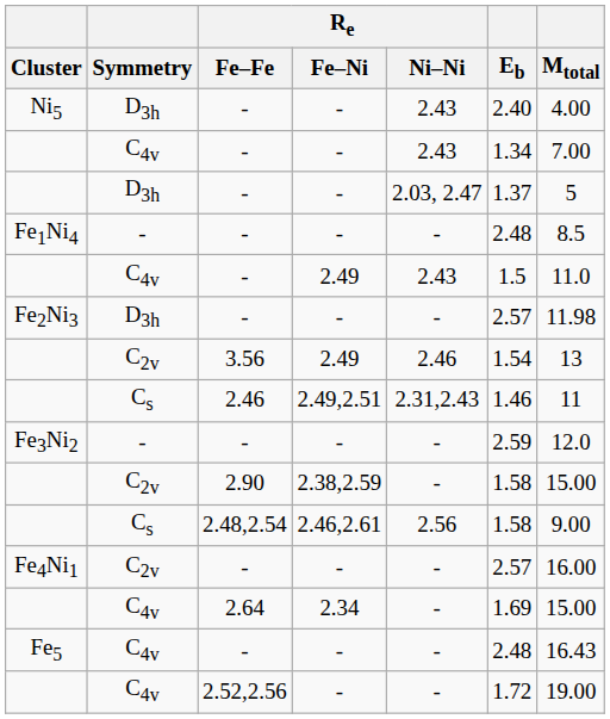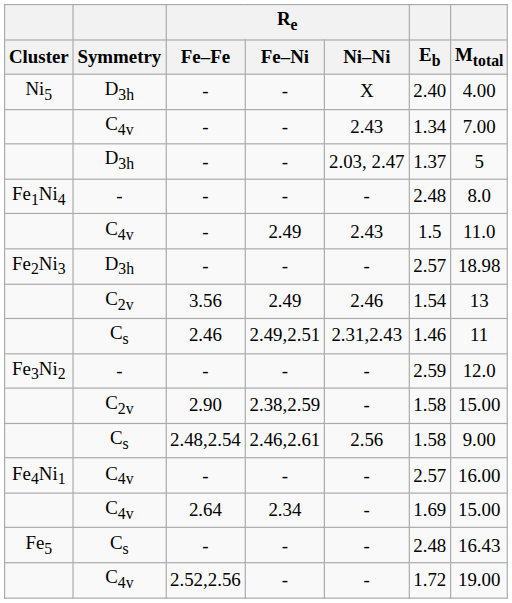 <table class="wikitable" style = "text-align:center">
 <tr>
 <th></th>
 <th></th>
 <th colspan="3">R<sub>e</sub></th>
 <th></th>
 <th></th>
 </tr>
 <tr>
 <th><strong>Cluster</strong></th>
 <th><strong>Symmetry</strong></th>
 <th><strong>Fe–Fe</strong></th>
 <th><strong>Fe–Ni</strong></th>
 <th><strong>Ni–Ni</strong></th>
 <th><strong>E<sub>b</sub></strong></th>
 <th><strong>M<sub>total</sub></strong></th>
 </tr>
 <tr>
 <td>Ni<sub>5</sub></td>
 <td>D<sub>3h</sub></td>
 <td>-</td>
 <td>-</td>
-<td>2.43</td>
+<td>X</td>
 <td>2.40</td>
 <td>4.00</td>
 </tr>
 <tr>
 <td></td>
 <td>C<sub>4v</sub></td>
 <td>-</td>
 <td>-</td>
 <td>2.43</td>
 <td>1.34</td>
 <td>7.00</td>
 </tr>
 <tr>
 <td></td>
 <td>D<sub>3h</sub></td>
 <td>-</td>
 <td>-</td>
 <td>2.03, 2.47</td>
 <td>1.37</td>
 <td>5</td>
 </tr>
 <tr>
 <td>Fe<sub>1</sub>Ni<sub>4</sub></td>
 <td>-</td>
 <td>-</td>
 <td>-</td>
 <td>-</td>
 <td>2.48</td>
-<td>8.5</td>
+<td>8.0</td>
 </tr>
 <tr>
 <td></td>
 <td>C<sub>4v</sub></td>
 <td>-</td>
 <td>2.49</td>
 <td>2.43</td>
 <td>1.5</td>
 <td>11.0</td>
 </tr>
 <tr>
 <td>Fe<sub>2</sub>Ni<sub>3</sub></td>
 <td>D<sub>3h</sub></td>
 <td>-</td>
 <td>-</td>
 <td>-</td>
 <td>2.57</td>
-<td>11.98</td>
+<td>18.98</td>
 </tr>
 <tr>
 <td></td>
 <td>C<sub>2v</sub></td>
 <td>3.56</td>
 <td>2.49</td>
 <td>2.46</td>
 <td>1.54</td>
 <td>13</td>
 </tr>
 <tr>
 <td></td>
 <td>C<sub>s</sub></td>
 <td>2.46</td>
 <td>2.49,2.51</td>
 <td>2.31,2.43</td>
 <td>1.46</td>
 <td>11</td>
 </tr>
 <tr>
 <td>Fe<sub>3</sub>Ni<sub>2</sub></td>
 <td>-</td>
 <td>-</td>
 <td>-</td>
 <td>-</td>
 <td>2.59</td>
 <td>12.0</td>
 </tr>
 <tr>
 <td></td>
 <td>C<sub>2v</sub></td>
 <td>2.90</td>
 <td>2.38,2.59</td>
 <td>-</td>
 <td>1.58</td>
 <td>15.00</td>
 </tr>
 <tr>
 <td></td>
 <td>C<sub>s</sub></td>
 <td>2.48,2.54</td>
 <td>2.46,2.61</td>
 <td>2.56</td>
 <td>1.58</td>
 <td>9.00</td>
 </tr>
 <tr>
 <td>Fe<sub>4</sub>Ni<sub>1</sub></td>
-<td>C<sub>2v</sub></td>
+<td>C<sub>4v</sub></td>
 <td>-</td>
 <td>-</td>
 <td>-</td>
 <td>2.57</td>
 <td>16.00</td>
 </tr>
 <tr>
 <td></td>
 <td>C<sub>4v</sub></td>
 <td>2.64</td>
 <td>2.34</td>
 <td>-</td>
 <td>1.69</td>
 <td>15.00</td>
 </tr>
 <tr>
 <td>Fe<sub>5</sub></td>
-<td>C<sub>4v</sub></td>
+<td>C<sub>s</sub></td>
 <td>-</td>
 <td>-</td>
 <td>-</td>
 <td>2.48</td>
 <td>16.43</td>
 </tr>
 <tr>
 <td></td>
 <td>C<sub>4v</sub></td>
 <td>2.52,2.56</td>
 <td>-</td>
 <td>-</td>
 <td>1.72</td>
 <td>19.00</td>
 </tr>
 </table>
